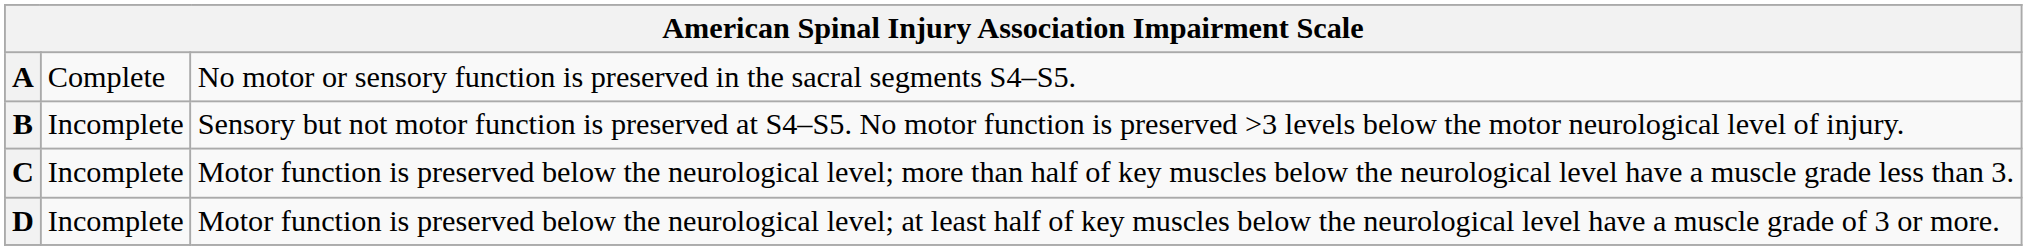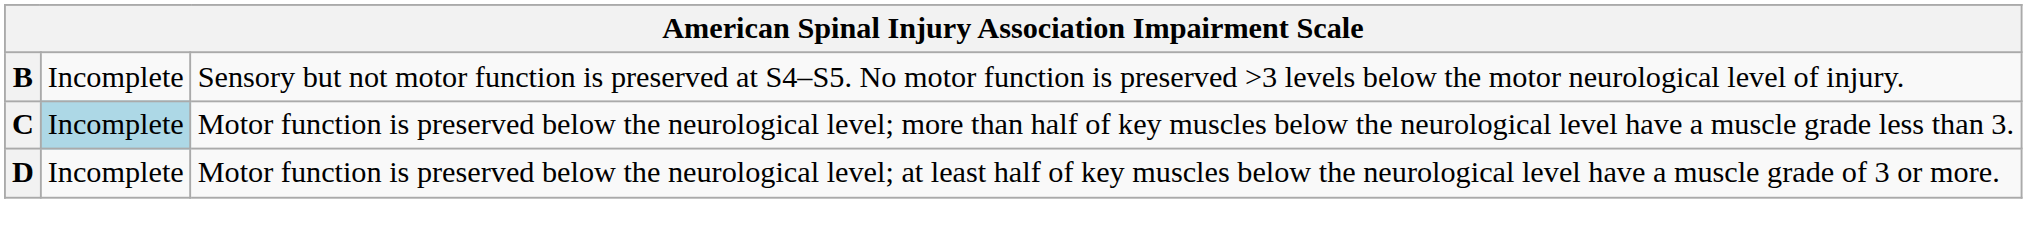 <table class="wikitable">
 <tr>
 <th colspan = 3>American Spinal Injury Association Impairment Scale</th>
-</tr>
-<tr>
-<th>A</th>
-<td>Complete</td>
-<td>No motor or sensory function is preserved in the sacral segments S4–S5.</td>
 </tr>
 <tr>
 <th>B</th>
 <td>Incomplete</td>
 <td>Sensory but not motor function is preserved at S4–S5. No motor function is preserved >3 levels below the motor neurological level of injury.</td>
 </tr>
 <tr>
 <th>C</th>
-<td>Incomplete</td>
+<td style="background: lightblue;">Incomplete</td>
 <td>Motor function is preserved below the neurological level; more than half of key muscles below the neurological level have a muscle grade less than 3.</td>
 </tr>
 <tr>
 <th>D</th>
 <td>Incomplete</td>
 <td>Motor function is preserved below the neurological level; at least half of key muscles below the neurological level have a muscle grade of 3 or more.</td>
 </tr>
 </table>
